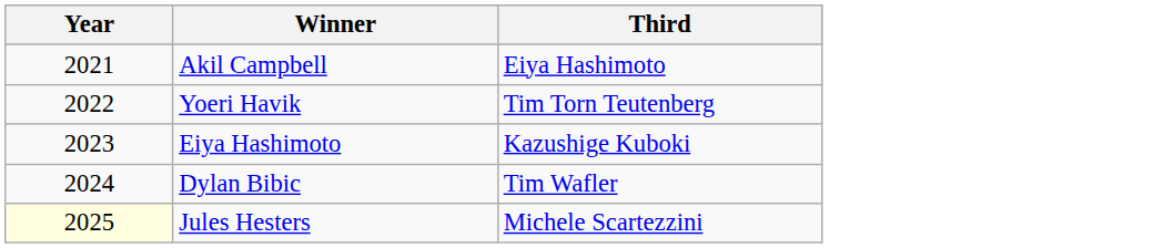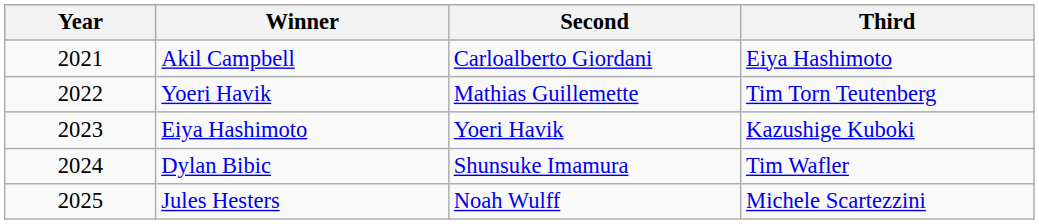 <table class="wikitable alternance sortable">
 <tr bgcolor="#CCCCCC">
 <th width="100">Year</th>
 <th width="200">Winner</th>
+<th width="200">Second</th>
 <th width="200">Third</th>
 </tr>
 <tr>
 <td align="center">2021</td>
 <td> <a href='#'>Akil Campbell</a></td>
+<td> <a href='#'>Carloalberto Giordani</a></td>
 <td> <a href='#'>Eiya Hashimoto</a></td>
 </tr>
 <tr>
 <td align="center">2022</td>
 <td> <a href='#'>Yoeri Havik</a></td>
+<td> <a href='#'>Mathias Guillemette</a></td>
 <td> <a href='#'>Tim Torn Teutenberg</a></td>
 </tr>
 <tr>
 <td align="center">2023</td>
 <td> <a href='#'>Eiya Hashimoto</a></td>
+<td> <a href='#'>Yoeri Havik</a></td>
 <td> <a href='#'>Kazushige Kuboki</a></td>
 </tr>
 <tr>
 <td align="center">2024</td>
 <td> <a href='#'>Dylan Bibic</a></td>
+<td> <a href='#'>Shunsuke Imamura</a></td>
 <td> <a href='#'>Tim Wafler</a></td>
 </tr>
 <tr>
-<td align="center" style="background: lightyellow;">2025</td>
+<td align="center">2025</td>
 <td> <a href='#'>Jules Hesters</a></td>
+<td> <a href='#'>Noah Wulff</a></td>
 <td> <a href='#'>Michele Scartezzini</a></td>
 </tr>
 </table>
